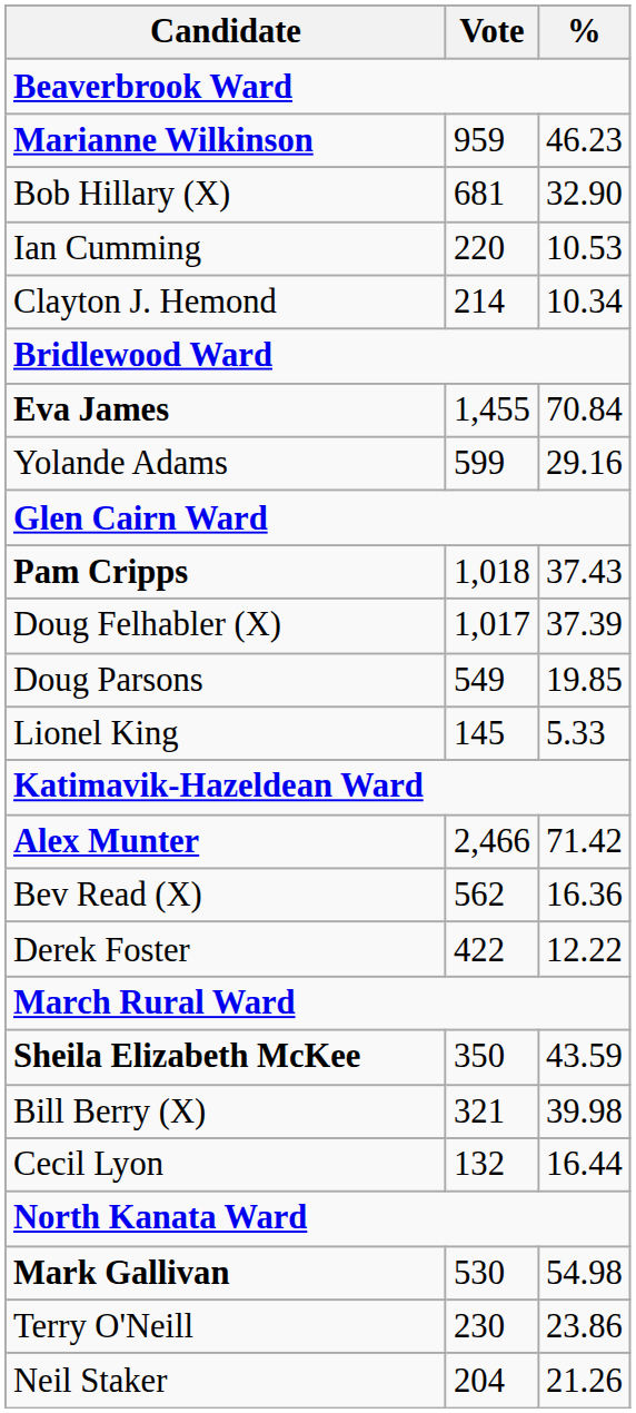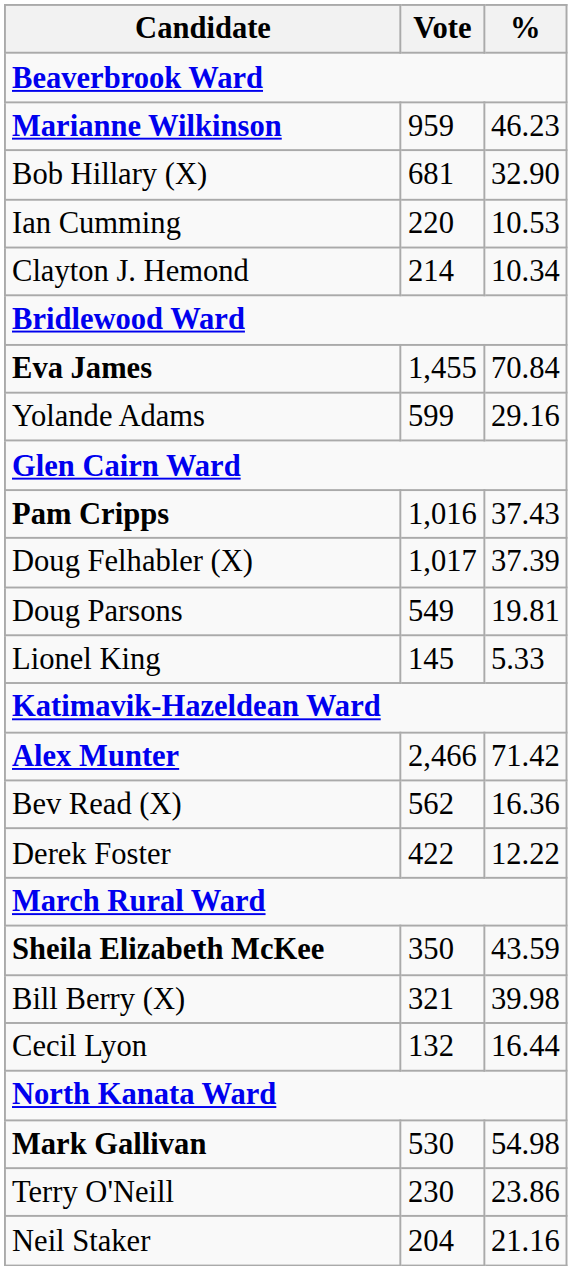 <table class="wikitable">
 <tr>
 <th bgcolor="#DDDDFF" width="200px">Candidate</th>
 <th bgcolor="#DDDDFF">Vote</th>
 <th bgcolor="#DDDDFF">%</th>
 </tr>
 <tr>
 <td colspan="4"><strong><a href='#'>Beaverbrook Ward</a></strong></td>
 </tr>
 <tr>
 <td><strong><a href='#'>Marianne Wilkinson</a></strong></td>
 <td>959</td>
 <td>46.23</td>
 </tr>
 <tr>
 <td>Bob Hillary (X)</td>
 <td>681</td>
 <td>32.90</td>
 </tr>
 <tr>
 <td>Ian Cumming</td>
 <td>220</td>
 <td>10.53</td>
 </tr>
 <tr>
 <td>Clayton J. Hemond</td>
 <td>214</td>
 <td>10.34</td>
 </tr>
 <tr>
 <td colspan="4"><strong><a href='#'>Bridlewood Ward</a></strong></td>
 </tr>
 <tr>
 <td><strong>Eva James</strong></td>
 <td>1,455</td>
 <td>70.84</td>
 </tr>
 <tr>
 <td>Yolande Adams</td>
 <td>599</td>
 <td>29.16</td>
 </tr>
 <tr>
 <td colspan="4"><strong><a href='#'>Glen Cairn Ward</a></strong></td>
 </tr>
 <tr>
 <td><strong>Pam Cripps</strong></td>
-<td>1,018</td>
+<td>1,016</td>
 <td>37.43</td>
 </tr>
 <tr>
 <td>Doug Felhabler (X)</td>
 <td>1,017</td>
 <td>37.39</td>
 </tr>
 <tr>
 <td>Doug Parsons</td>
 <td>549</td>
-<td>19.85</td>
+<td>19.81</td>
 </tr>
 <tr>
 <td>Lionel King</td>
 <td>145</td>
 <td>5.33</td>
 </tr>
 <tr>
 <td colspan="4"><strong><a href='#'>Katimavik-Hazeldean Ward</a></strong></td>
 </tr>
 <tr>
 <td><strong><a href='#'>Alex Munter</a></strong></td>
 <td>2,466</td>
 <td>71.42</td>
 </tr>
 <tr>
 <td>Bev Read (X)</td>
 <td>562</td>
 <td>16.36</td>
 </tr>
 <tr>
 <td>Derek Foster</td>
 <td>422</td>
 <td>12.22</td>
 </tr>
 <tr>
 <td colspan="4"><strong><a href='#'>March Rural Ward</a></strong></td>
 </tr>
 <tr>
 <td><strong>Sheila Elizabeth McKee</strong></td>
 <td>350</td>
 <td>43.59</td>
 </tr>
 <tr>
 <td>Bill Berry (X)</td>
 <td>321</td>
 <td>39.98</td>
 </tr>
 <tr>
 <td>Cecil Lyon</td>
 <td>132</td>
 <td>16.44</td>
 </tr>
 <tr>
 <td colspan="4"><strong><a href='#'>North Kanata Ward</a></strong></td>
 </tr>
 <tr>
 <td><strong>Mark Gallivan</strong></td>
 <td>530</td>
 <td>54.98</td>
 </tr>
 <tr>
 <td>Terry O'Neill</td>
 <td>230</td>
 <td>23.86</td>
 </tr>
 <tr>
 <td>Neil Staker</td>
 <td>204</td>
-<td>21.26</td>
+<td>21.16</td>
 </tr>
 </table>
